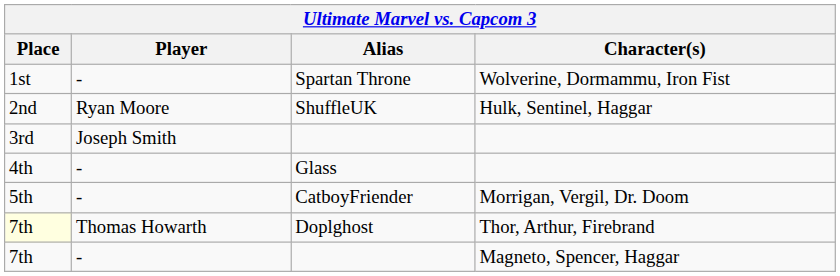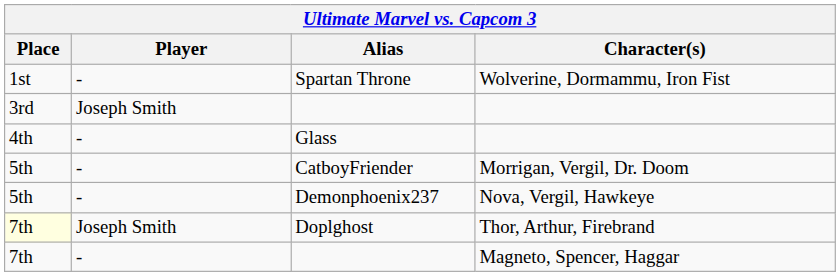 <table class="wikitable">
 <tr>
 <th colspan="4"><strong><em><a href='#'>Ultimate Marvel vs. Capcom 3</a></em></strong> </th>
 </tr>
 <tr>
 <th style="width:50px;">Place</th>
 <th style="width:180px;">Player</th>
 <th style="width:150px;">Alias</th>
 <th style="width:300px;">Character(s)</th>
 </tr>
 <tr>
 <td>1st</td>
 <td> -</td>
 <td>Spartan Throne</td>
 <td>Wolverine, Dormammu, Iron Fist</td>
-</tr>
-<tr>
-<td>2nd</td>
-<td> Ryan Moore</td>
-<td>ShuffleUK</td>
-<td>Hulk, Sentinel, Haggar</td>
 </tr>
 <tr>
 <td>3rd</td>
 <td> Joseph Smith</td>
 <td></td>
 <td></td>
 </tr>
 <tr>
 <td>4th</td>
 <td> -</td>
 <td>Glass</td>
 <td></td>
 </tr>
 <tr>
 <td>5th</td>
 <td> -</td>
 <td>CatboyFriender</td>
 <td>Morrigan, Vergil, Dr. Doom</td>
 </tr>
 <tr>
+<td>5th</td>
+<td> -</td>
+<td>Demonphoenix237</td>
+<td>Nova, Vergil, Hawkeye</td>
+</tr>
+<tr>
 <td style="background: lightyellow;">7th</td>
-<td> Thomas Howarth</td>
+<td> Joseph Smith</td>
 <td>Doplghost</td>
 <td>Thor, Arthur, Firebrand</td>
 </tr>
 <tr>
 <td>7th</td>
 <td> -</td>
 <td></td>
 <td>Magneto, Spencer, Haggar</td>
 </tr>
 </table>
